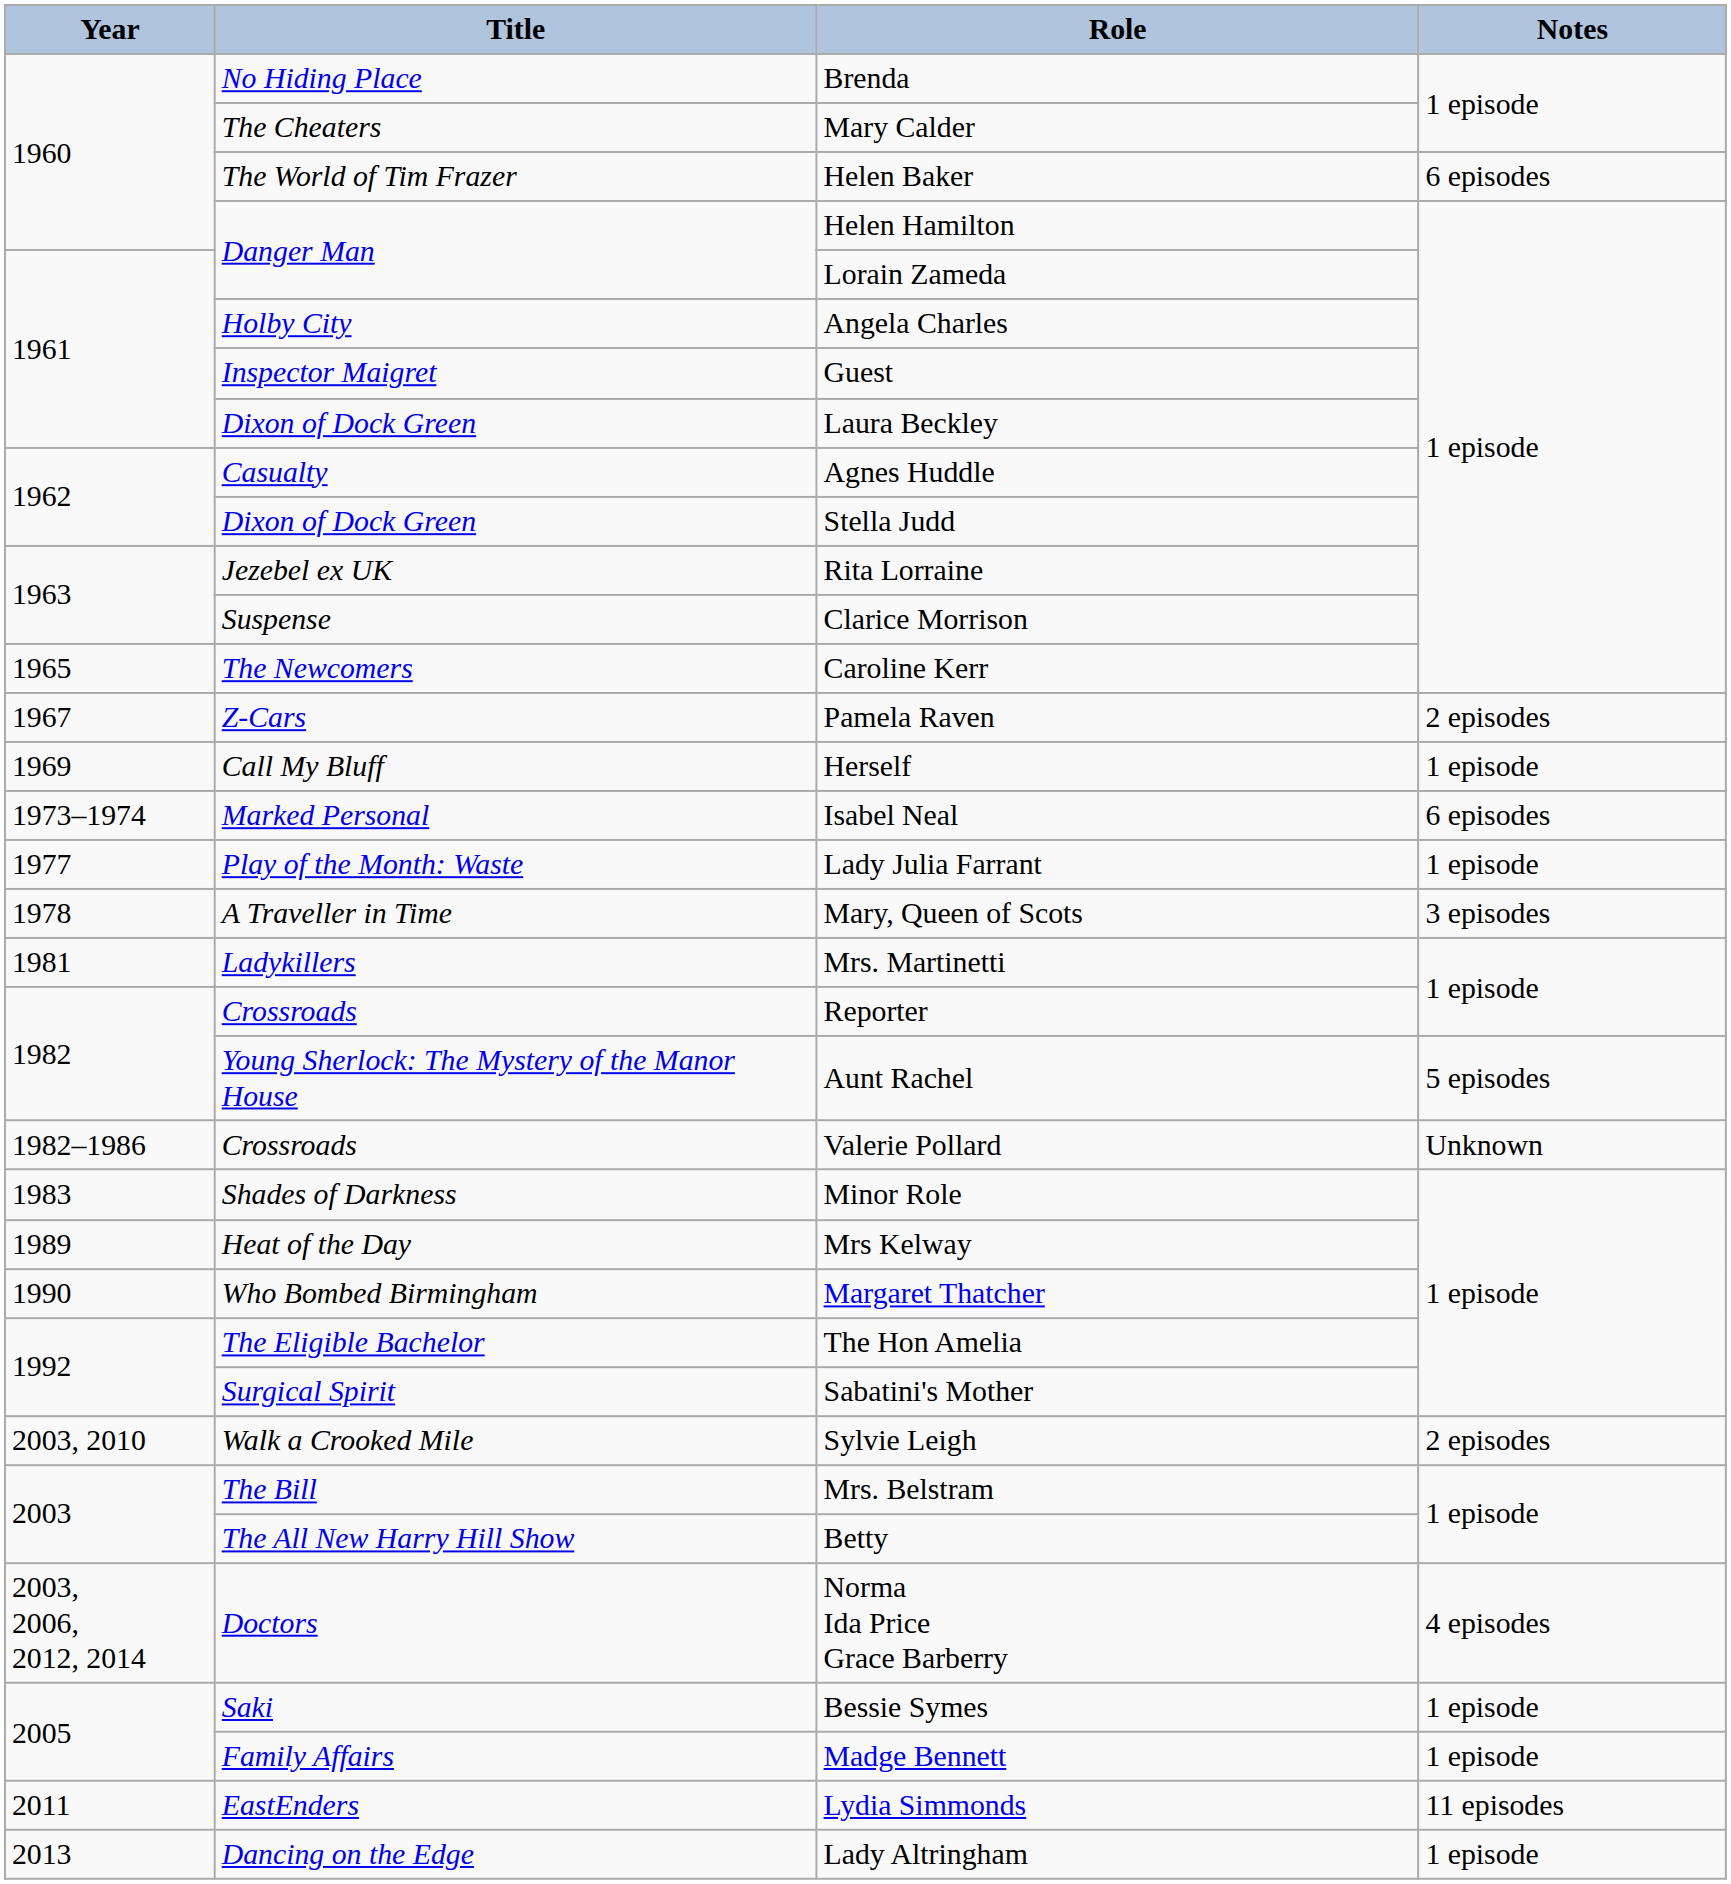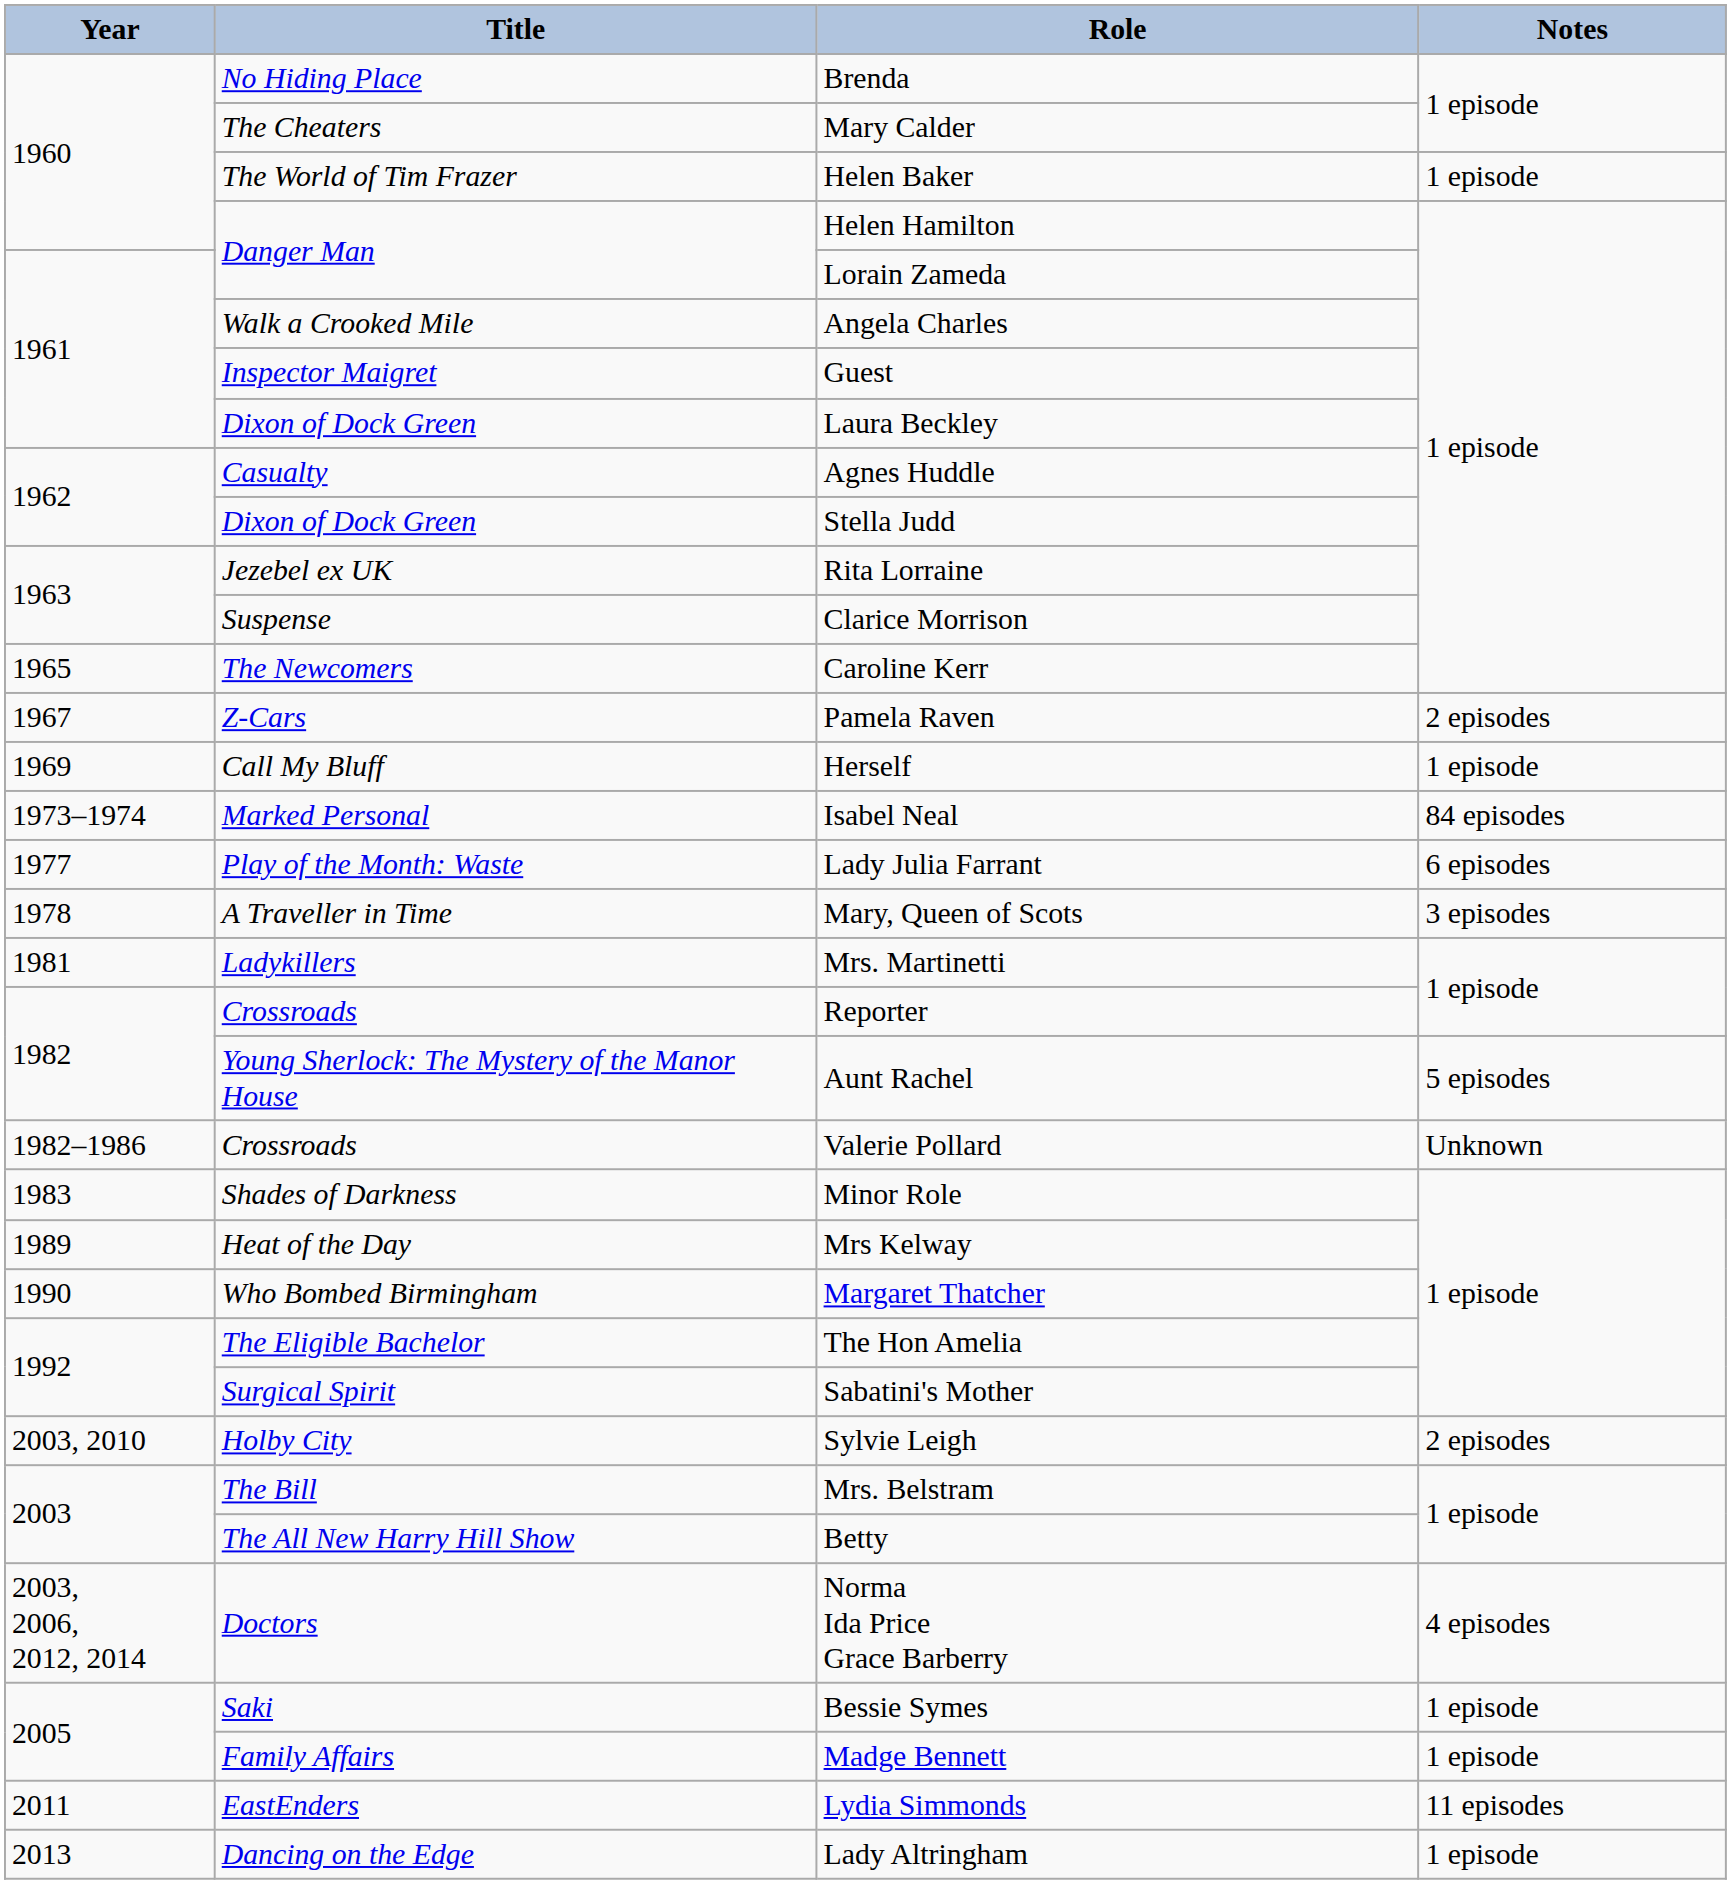 <table class="wikitable" style="font-size: 95%;">
 <tr>
 <th style="background:#B0C4DE;" width="100">Year</th>
 <th style="background:#B0C4DE;" width="300">Title</th>
 <th style="background:#B0C4DE;" width="300">Role</th>
 <th style="background:#B0C4DE;" width="150">Notes</th>
 </tr>
 <tr>
 <td rowspan="4">1960</td>
 <td><em><a href='#'>No Hiding Place</a></em></td>
 <td>Brenda</td>
 <td rowspan="2">1 episode</td>
 </tr>
 <tr>
 <td><em>The Cheaters</em></td>
 <td>Mary Calder</td>
 </tr>
 <tr>
 <td><em>The World of Tim Frazer</em></td>
 <td>Helen Baker</td>
-<td>6 episodes</td>
+<td>1 episode</td>
 </tr>
 <tr>
 <td rowspan="2"><em><a href='#'>Danger Man</a></em></td>
 <td>Helen Hamilton</td>
 <td rowspan="10">1 episode</td>
 </tr>
 <tr>
 <td rowspan="4">1961</td>
 <td>Lorain Zameda</td>
 </tr>
 <tr>
-<td><em><a href='#'>Holby City</a></em></td>
+<td><em>Walk a Crooked Mile</em></td>
 <td>Angela Charles</td>
 </tr>
 <tr>
 <td><em><a href='#'>Inspector Maigret</a></em></td>
 <td>Guest</td>
 </tr>
 <tr>
 <td><em><a href='#'>Dixon of Dock Green</a></em></td>
 <td>Laura Beckley</td>
 </tr>
 <tr>
 <td rowspan="2">1962</td>
 <td><em><a href='#'>Casualty</a></em></td>
 <td>Agnes Huddle</td>
 </tr>
 <tr>
 <td><em><a href='#'>Dixon of Dock Green</a></em></td>
 <td>Stella Judd</td>
 </tr>
 <tr>
 <td rowspan="2">1963</td>
 <td><em>Jezebel ex UK</em></td>
 <td>Rita Lorraine</td>
 </tr>
 <tr>
 <td><em>Suspense</em></td>
 <td>Clarice Morrison</td>
 </tr>
 <tr>
 <td>1965</td>
 <td><em><a href='#'>The Newcomers</a></em></td>
 <td>Caroline Kerr</td>
 </tr>
 <tr>
 <td>1967</td>
 <td><em><a href='#'>Z-Cars</a></em></td>
 <td>Pamela Raven</td>
 <td>2 episodes</td>
 </tr>
 <tr>
 <td>1969</td>
 <td><em>Call My Bluff</em></td>
 <td>Herself</td>
 <td>1 episode</td>
 </tr>
 <tr>
 <td>1973–1974</td>
 <td><em><a href='#'>Marked Personal</a></em></td>
 <td>Isabel Neal</td>
-<td>6 episodes</td>
+<td>84 episodes</td>
 </tr>
 <tr>
 <td>1977</td>
 <td><em><a href='#'>Play of the Month: Waste</a></em></td>
 <td>Lady Julia Farrant</td>
-<td>1 episode</td>
+<td>6 episodes</td>
 </tr>
 <tr>
 <td>1978</td>
 <td><em>A Traveller in Time</em></td>
 <td>Mary, Queen of Scots</td>
 <td>3 episodes</td>
 </tr>
 <tr>
 <td>1981</td>
 <td><em><a href='#'>Ladykillers</a></em></td>
 <td>Mrs. Martinetti</td>
 <td rowspan="2">1 episode</td>
 </tr>
 <tr>
 <td rowspan="2">1982</td>
 <td><em><a href='#'>Crossroads</a></em></td>
 <td>Reporter</td>
 </tr>
 <tr>
 <td><em><a href='#'>Young Sherlock: The Mystery of the Manor House</a></em></td>
 <td>Aunt Rachel</td>
 <td>5 episodes</td>
 </tr>
 <tr>
 <td>1982–1986</td>
 <td><em>Crossroads</em></td>
 <td>Valerie Pollard</td>
 <td>Unknown</td>
 </tr>
 <tr>
 <td>1983</td>
 <td><em>Shades of Darkness</em></td>
 <td>Minor Role</td>
 <td rowspan="5">1 episode</td>
 </tr>
 <tr>
 <td>1989</td>
 <td><em>Heat of the Day</em></td>
 <td>Mrs Kelway</td>
 </tr>
 <tr>
 <td>1990</td>
 <td><em>Who Bombed Birmingham</em></td>
 <td><a href='#'>Margaret Thatcher</a></td>
 </tr>
 <tr>
 <td rowspan="2">1992</td>
 <td><em><a href='#'>The Eligible Bachelor</a></em></td>
 <td>The Hon Amelia</td>
 </tr>
 <tr>
 <td><em><a href='#'>Surgical Spirit</a></em></td>
 <td>Sabatini's Mother</td>
 </tr>
 <tr>
 <td>2003, 2010</td>
-<td><em>Walk a Crooked Mile</em></td>
+<td><em><a href='#'>Holby City</a></em></td>
 <td>Sylvie Leigh</td>
 <td>2 episodes</td>
 </tr>
 <tr>
 <td rowspan="2">2003</td>
 <td><em><a href='#'>The Bill</a></em></td>
 <td>Mrs. Belstram</td>
 <td rowspan="2">1 episode</td>
 </tr>
 <tr>
 <td><em><a href='#'>The All New Harry Hill Show</a></em></td>
 <td>Betty</td>
 </tr>
 <tr>
 <td>2003,<br>2006,<br>2012, 2014</td>
 <td><em><a href='#'>Doctors</a></em></td>
 <td>Norma <br> Ida Price <br> Grace Barberry</td>
 <td>4 episodes</td>
 </tr>
 <tr>
 <td rowspan="2">2005</td>
 <td><em><a href='#'>Saki</a></em></td>
 <td>Bessie Symes</td>
 <td>1 episode</td>
 </tr>
 <tr>
 <td><em><a href='#'>Family Affairs</a></em></td>
 <td><a href='#'>Madge Bennett</a></td>
 <td>1 episode</td>
 </tr>
 <tr>
 <td>2011</td>
 <td><em><a href='#'>EastEnders</a></em></td>
 <td><a href='#'>Lydia Simmonds</a></td>
 <td>11 episodes</td>
 </tr>
 <tr>
 <td>2013</td>
 <td><em><a href='#'>Dancing on the Edge</a></em></td>
 <td>Lady Altringham</td>
 <td>1 episode</td>
 </tr>
 </table>
